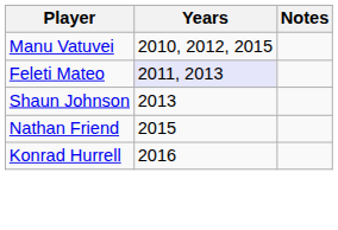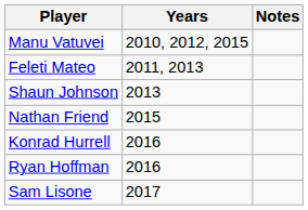 <table class="wikitable sortable">
 <tr>
 <th>Player</th>
 <th>Years</th>
 <th>Notes</th>
 </tr>
 <tr>
 <td><a href='#'>Manu Vatuvei</a></td>
 <td>2010, 2012, 2015</td>
 <td></td>
 </tr>
 <tr>
 <td><a href='#'>Feleti Mateo</a></td>
-<td style="background: lavender;">2011, 2013</td>
+<td>2011, 2013</td>
 <td></td>
 </tr>
 <tr>
 <td><a href='#'>Shaun Johnson</a></td>
 <td>2013</td>
 <td></td>
 </tr>
 <tr>
 <td><a href='#'>Nathan Friend</a></td>
 <td>2015</td>
 <td></td>
 </tr>
 <tr>
 <td><a href='#'>Konrad Hurrell</a></td>
 <td>2016</td>
 <td></td>
 </tr>
+<tr>
+<td><a href='#'>Ryan Hoffman</a></td>
+<td>2016</td>
+<td></td>
+</tr>
+<tr>
+<td><a href='#'>Sam Lisone</a></td>
+<td>2017</td>
+<td></td>
+</tr>
 </table>
